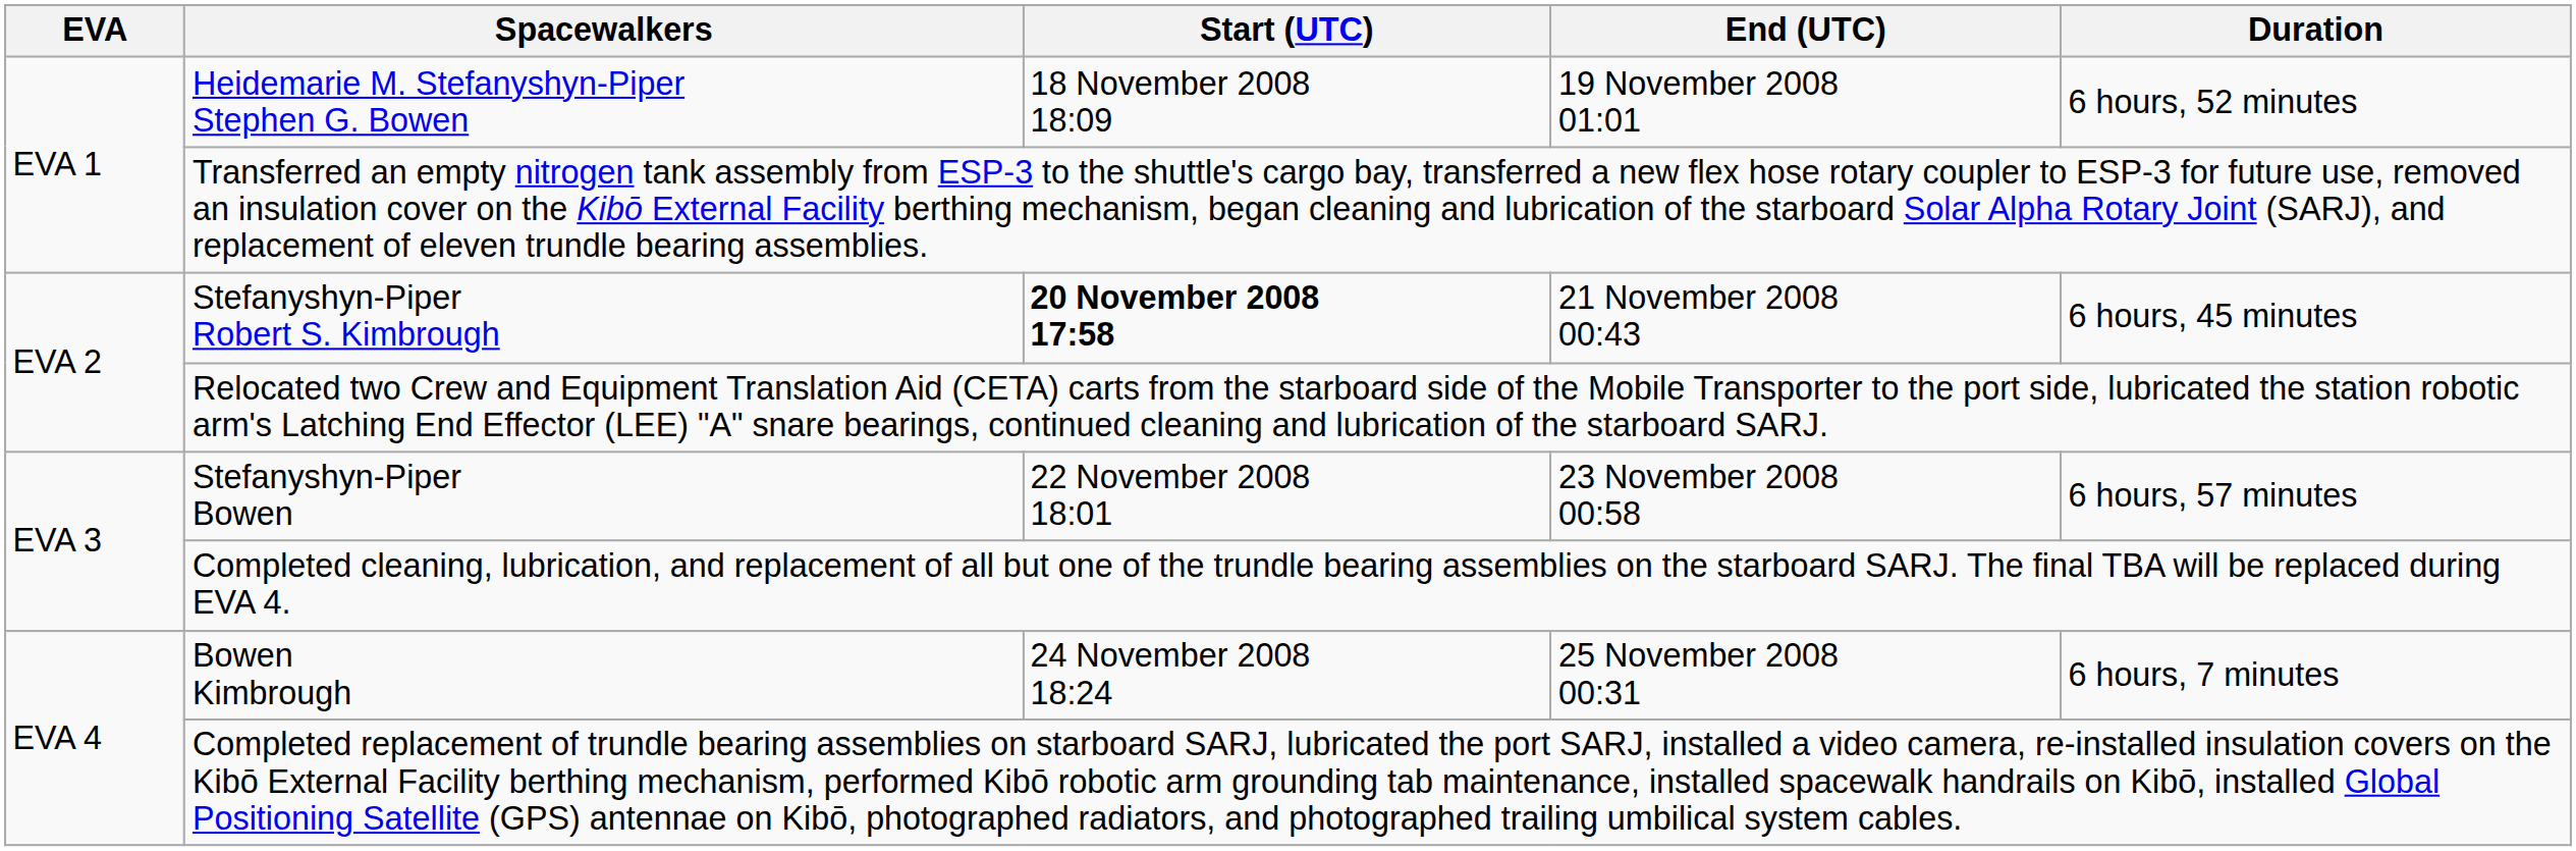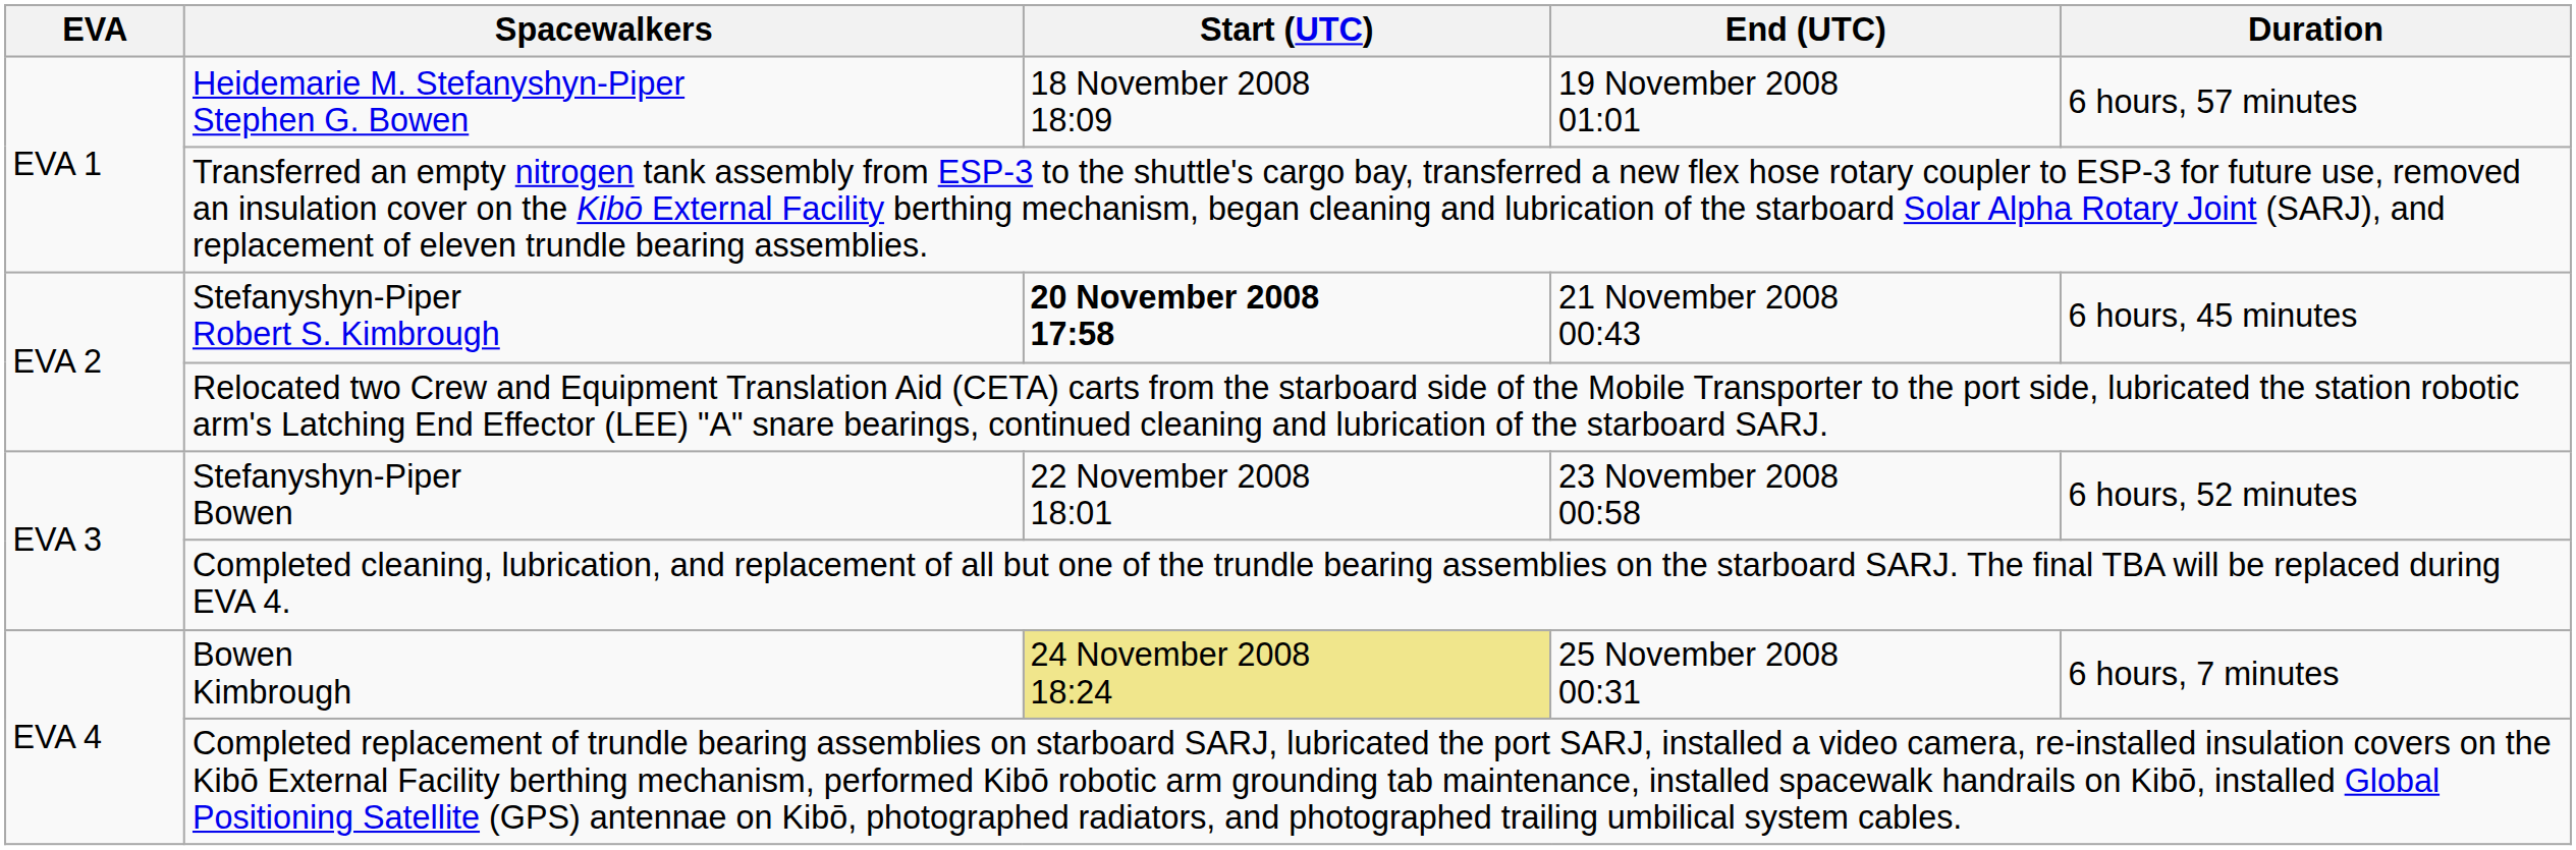 <table class="wikitable">
 <tr>
 <th style="width: 5em;">EVA</th>
 <th>Spacewalkers</th>
 <th>Start (<a href='#'>UTC</a>)</th>
 <th>End (UTC)</th>
 <th>Duration</th>
 </tr>
 <tr>
 <td rowspan="2">EVA 1</td>
 <td><a href='#'>Heidemarie M. Stefanyshyn-Piper</a> <br> <a href='#'>Stephen G. Bowen</a></td>
 <td>18 November 2008 <br> 18:09</td>
 <td>19 November 2008 <br> 01:01</td>
-<td>6 hours, 52 minutes</td>
+<td>6 hours, 57 minutes</td>
 </tr>
 <tr>
 <td colspan="4">Transferred an empty <a href='#'>nitrogen</a> tank assembly from <a href='#'>ESP-3</a> to the shuttle's cargo bay, transferred a new flex hose rotary coupler to ESP-3 for future use, removed an insulation cover on the <a href='#'><em>Kibō</em> External Facility</a> berthing mechanism, began cleaning and lubrication of the starboard <a href='#'>Solar Alpha Rotary Joint</a> (SARJ), and replacement of eleven trundle bearing assemblies.</td>
 </tr>
 <tr>
 <td rowspan="2">EVA 2</td>
 <td>Stefanyshyn-Piper <br> <a href='#'>Robert S. Kimbrough</a></td>
 <td><strong>20 November 2008 <br> 17:58</strong></td>
 <td>21 November 2008 <br> 00:43</td>
 <td>6 hours, 45 minutes</td>
 </tr>
 <tr>
 <td colspan="4">Relocated two Crew and Equipment Translation Aid (CETA) carts from the starboard side of the Mobile Transporter to the port side, lubricated the station robotic arm's Latching End Effector (LEE) "A" snare bearings, continued cleaning and lubrication of the starboard SARJ.</td>
 </tr>
 <tr>
 <td rowspan="2">EVA 3</td>
 <td>Stefanyshyn-Piper <br> Bowen</td>
 <td>22 November 2008 <br> 18:01</td>
 <td>23 November 2008 <br> 00:58</td>
-<td>6 hours, 57 minutes</td>
+<td>6 hours, 52 minutes</td>
 </tr>
 <tr>
 <td colspan="4">Completed cleaning, lubrication, and replacement of all but one of the trundle bearing assemblies on the starboard SARJ. The final TBA will be replaced during EVA 4.</td>
 </tr>
 <tr>
 <td rowspan="2">EVA 4</td>
 <td>Bowen <br> Kimbrough</td>
-<td>24 November 2008 <br> 18:24</td>
+<td style="background: khaki;">24 November 2008 <br> 18:24</td>
 <td>25 November 2008 <br> 00:31</td>
 <td>6 hours, 7 minutes</td>
 </tr>
 <tr>
 <td colspan="4">Completed replacement of trundle bearing assemblies on starboard SARJ, lubricated the port SARJ, installed a video camera, re‐installed insulation covers on the Kibō External Facility berthing mechanism, performed Kibō robotic arm grounding tab maintenance, installed spacewalk handrails on Kibō, installed <a href='#'>Global Positioning Satellite</a> (GPS) antennae on Kibō, photographed radiators, and photographed trailing umbilical system cables.</td>
 </tr>
 </table>
